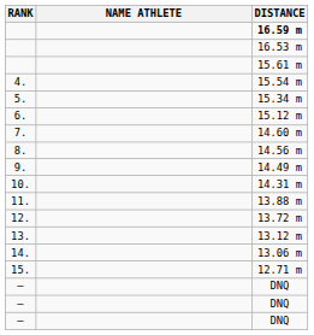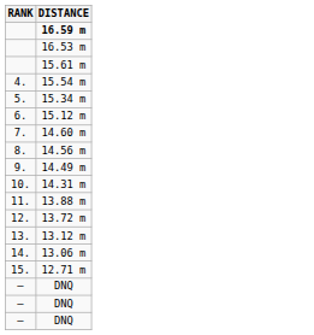 <table class="wikitable" style="font-size:95%;">
 <tr>
 <th>RANK</th>
-<th align="left" style="width: 20em">NAME ATHLETE</th>
 <th>DISTANCE</th>
 </tr>
 <tr>
 <td align="center"></td>
-<td></td>
 <td align="center"><strong>16.59 m</strong></td>
 </tr>
 <tr>
 <td align="center"></td>
-<td></td>
 <td align="center">16.53 m</td>
 </tr>
 <tr>
 <td align="center"></td>
-<td></td>
 <td align="center">15.61 m</td>
 </tr>
 <tr>
 <td align="center">4.</td>
-<td></td>
 <td align="center">15.54 m</td>
 </tr>
 <tr>
 <td align="center">5.</td>
-<td></td>
 <td align="center">15.34 m</td>
 </tr>
 <tr>
 <td align="center">6.</td>
-<td></td>
 <td align="center">15.12 m</td>
 </tr>
 <tr>
 <td align="center">7.</td>
-<td></td>
 <td align="center">14.60 m</td>
 </tr>
 <tr>
 <td align="center">8.</td>
-<td></td>
 <td align="center">14.56 m</td>
 </tr>
 <tr>
 <td align="center">9.</td>
-<td></td>
 <td align="center">14.49 m</td>
 </tr>
 <tr>
 <td align="center">10.</td>
-<td></td>
 <td align="center">14.31 m</td>
 </tr>
 <tr>
 <td align="center">11.</td>
-<td></td>
 <td align="center">13.88 m</td>
 </tr>
 <tr>
 <td align="center">12.</td>
-<td></td>
 <td align="center">13.72 m</td>
 </tr>
 <tr>
 <td align="center">13.</td>
-<td></td>
 <td align="center">13.12 m</td>
 </tr>
 <tr>
 <td align="center">14.</td>
-<td></td>
 <td align="center">13.06 m</td>
 </tr>
 <tr>
 <td align="center">15.</td>
-<td></td>
 <td align="center">12.71 m</td>
 </tr>
 <tr>
 <td align="center">—</td>
-<td></td>
 <td align="center">DNQ</td>
 </tr>
 <tr>
 <td align="center">—</td>
-<td></td>
 <td align="center">DNQ</td>
 </tr>
 <tr>
 <td align="center">—</td>
-<td></td>
 <td align="center">DNQ</td>
 </tr>
 </table>
